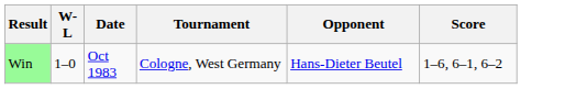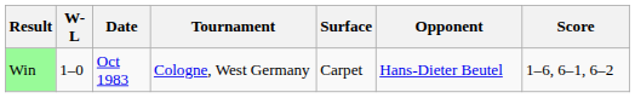 <table class="sortable wikitable">
 <tr>
 <th style="width:40px">Result</th>
 <th style="width:30px" class="unsortable">W-L</th>
 <th style="width:50px">Date</th>
 <th style="width:160px">Tournament</th>
+<th style="width:50px">Surface</th>
 <th style="width:140px">Opponent</th>
 <th style="width:100px" class="unsortable">Score</th>
 </tr>
 <tr>
 <td style="background:#98fb98;">Win</td>
 <td>1–0</td>
 <td><a href='#'>Oct 1983</a></td>
 <td><a href='#'>Cologne</a>, West Germany</td>
+<td>Carpet</td>
 <td> <a href='#'>Hans-Dieter Beutel</a></td>
 <td>1–6, 6–1, 6–2</td>
 </tr>
 </table>
